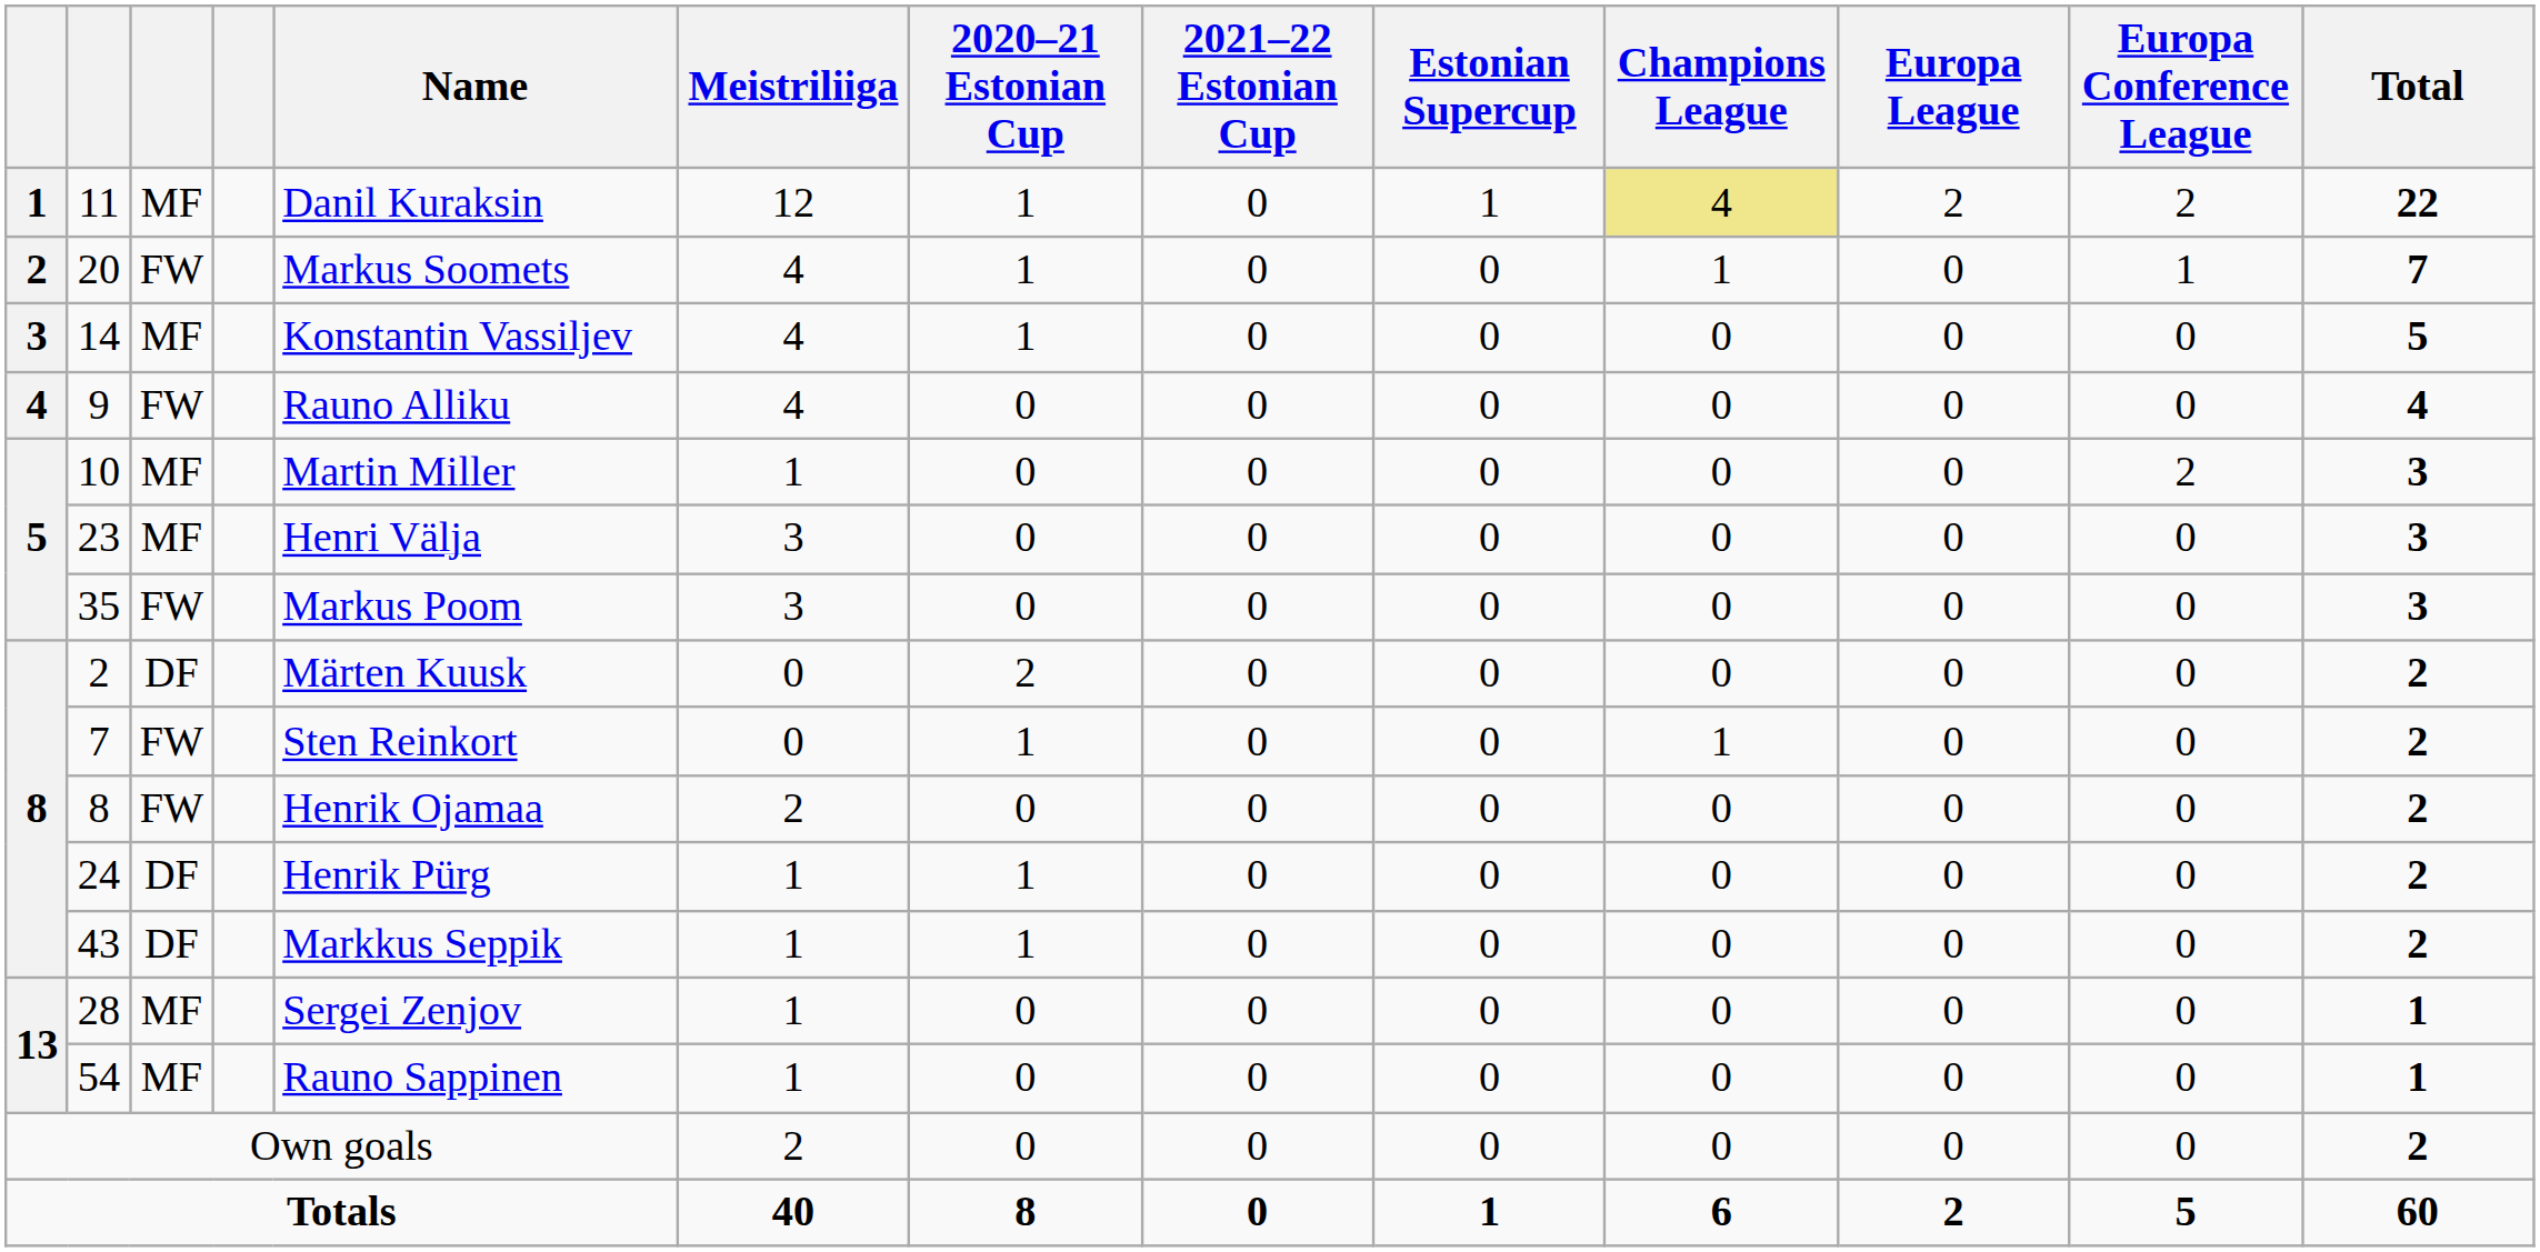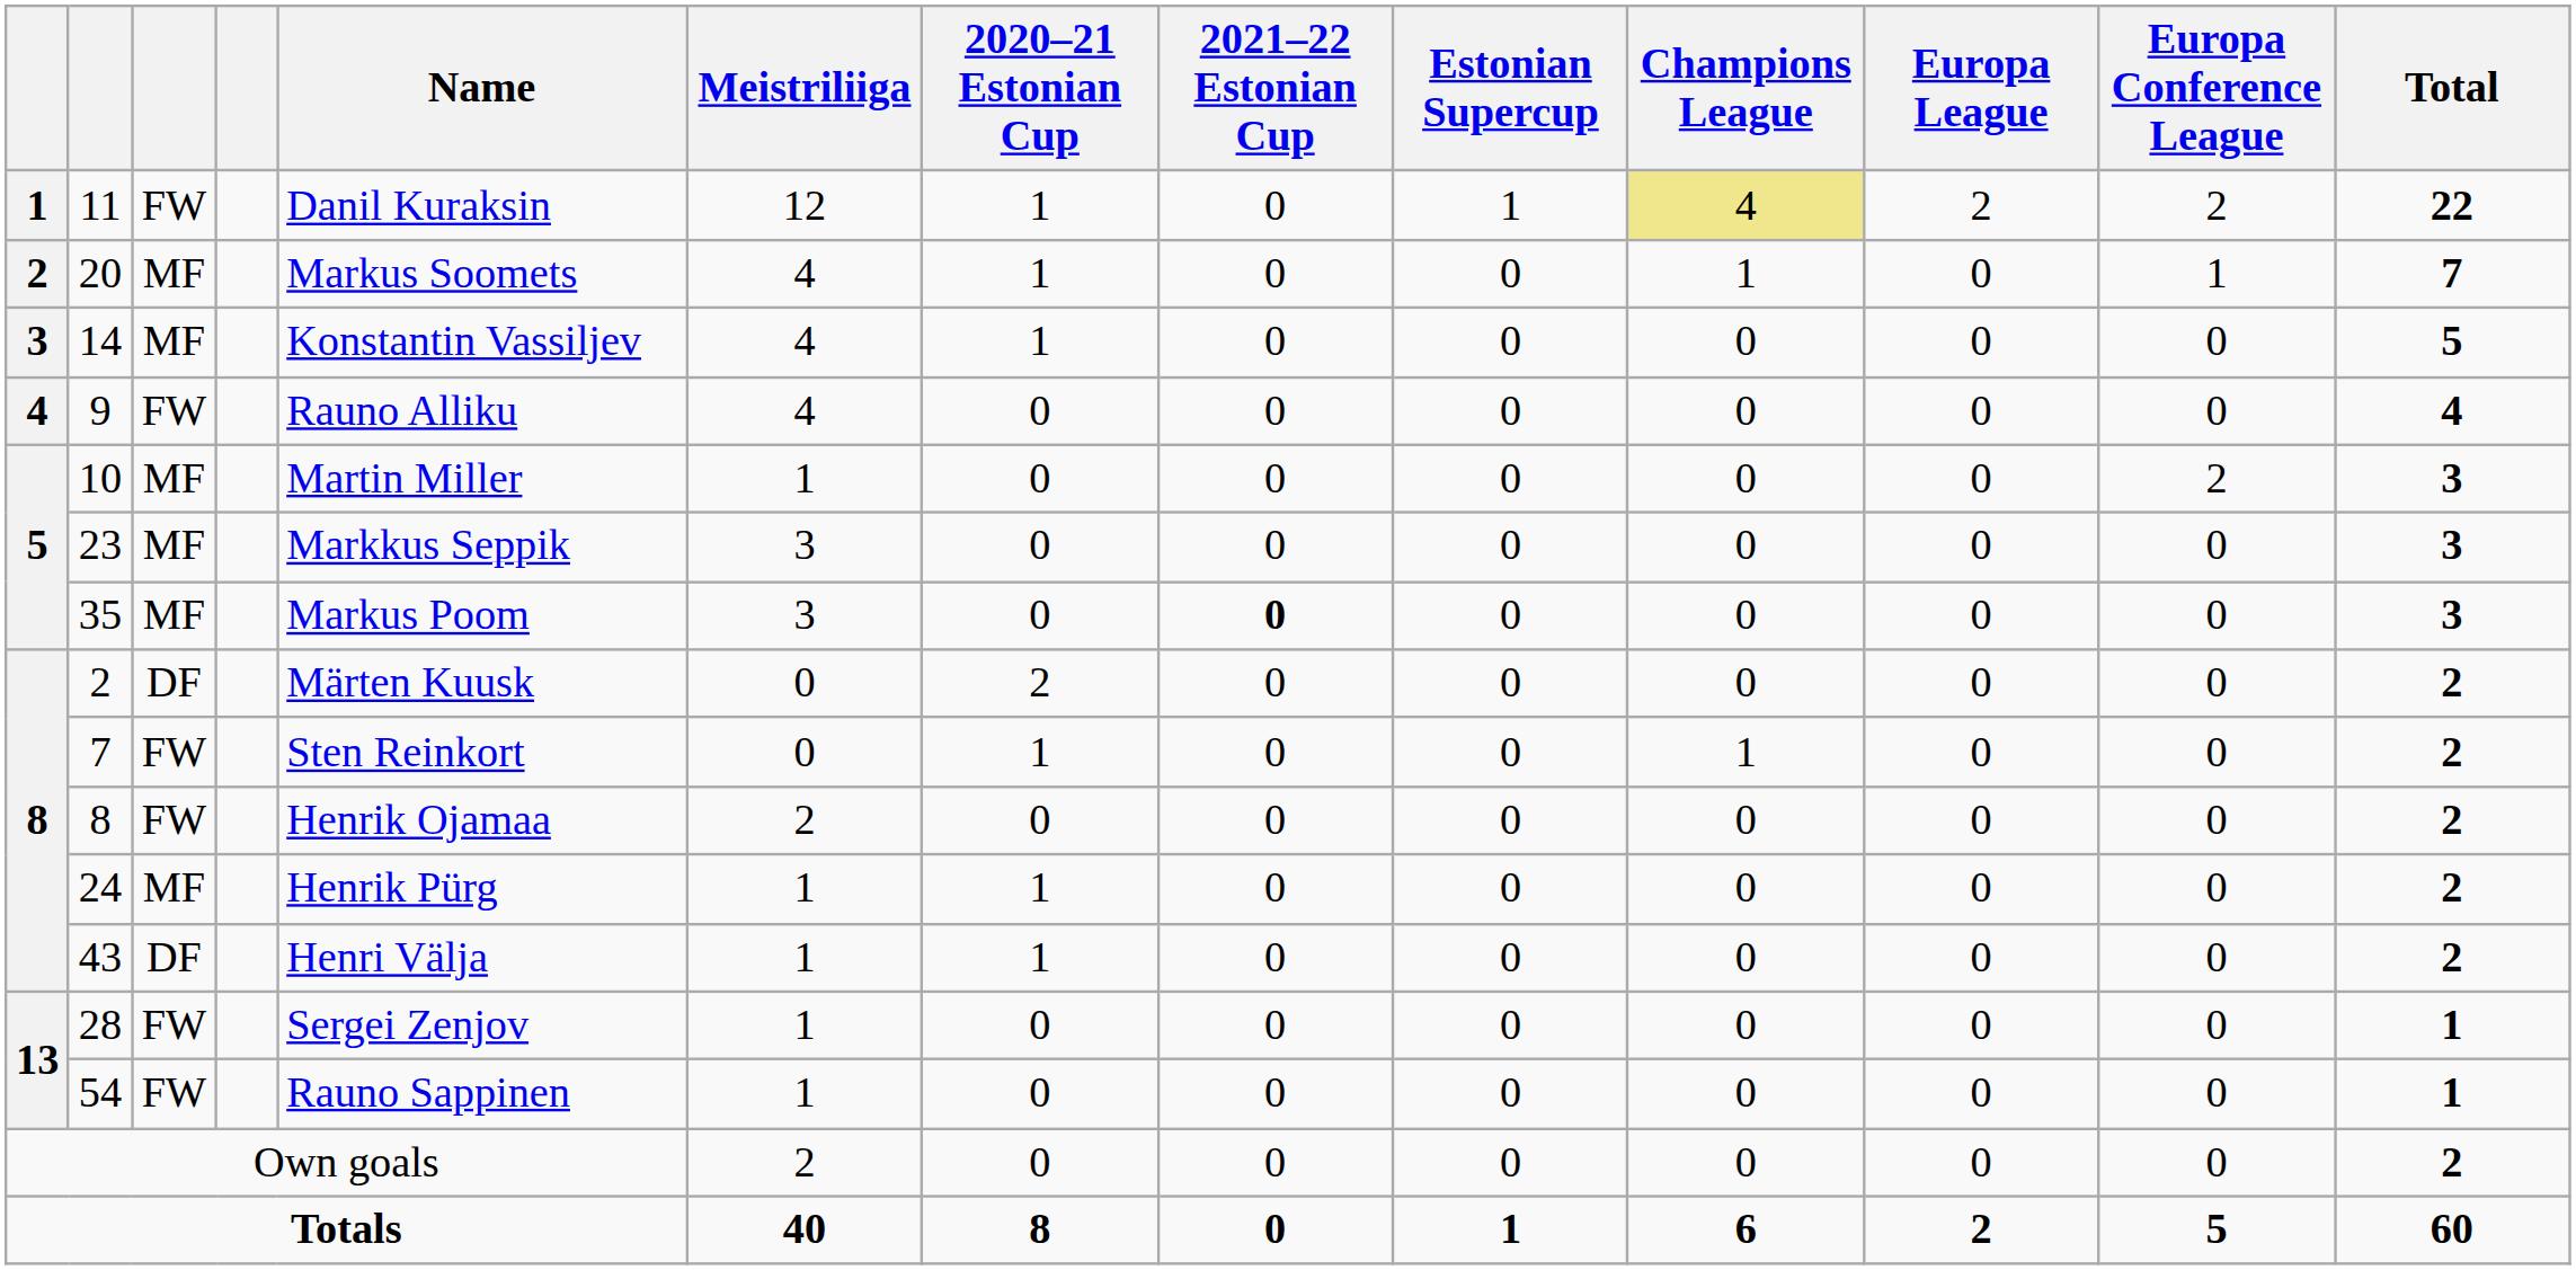 <table class="wikitable" style="text-align:center">
 <tr>
 <th width=15></th>
 <th width=15></th>
 <th width=15></th>
 <th width=15></th>
 <th width=145>Name</th>
 <th width=80><a href='#'>Meistriliiga</a></th>
 <th width=80><a href='#'>2020–21 Estonian Cup</a></th>
 <th width=80><a href='#'>2021–22 Estonian Cup</a></th>
 <th width=80><a href='#'>Estonian Supercup</a></th>
 <th width=80><a href='#'>Champions League</a></th>
 <th width=80><a href='#'>Europa League</a></th>
 <th width=80><a href='#'>Europa Conference League</a></th>
 <th width=80>Total</th>
 </tr>
 <tr>
 <th rowspan="1">1</th>
 <td>11</td>
-<td>MF</td>
+<td>FW</td>
 <td></td>
 <td align=left><a href='#'>Danil Kuraksin</a></td>
 <td>12</td>
 <td>1</td>
 <td>0</td>
 <td>1</td>
 <td style="background: khaki;">4</td>
 <td>2</td>
 <td>2</td>
 <td><strong>22</strong></td>
 </tr>
 <tr>
 <th rowspan="1">2</th>
 <td>20</td>
-<td>FW</td>
+<td>MF</td>
 <td></td>
 <td align=left><a href='#'>Markus Soomets</a></td>
 <td>4</td>
 <td>1</td>
 <td>0</td>
 <td>0</td>
 <td>1</td>
 <td>0</td>
 <td>1</td>
 <td><strong>7</strong></td>
 </tr>
 <tr>
 <th rowspan="1">3</th>
 <td>14</td>
 <td>MF</td>
 <td></td>
 <td align=left><a href='#'>Konstantin Vassiljev</a></td>
 <td>4</td>
 <td>1</td>
 <td>0</td>
 <td>0</td>
 <td>0</td>
 <td>0</td>
 <td>0</td>
 <td><strong>5</strong></td>
 </tr>
 <tr>
 <th rowspan="1">4</th>
 <td>9</td>
 <td>FW</td>
 <td></td>
 <td align=left><a href='#'>Rauno Alliku</a></td>
 <td>4</td>
 <td>0</td>
 <td>0</td>
 <td>0</td>
 <td>0</td>
 <td>0</td>
 <td>0</td>
 <td><strong>4</strong></td>
 </tr>
 <tr>
 <th rowspan="3">5</th>
 <td>10</td>
 <td>MF</td>
 <td></td>
 <td align=left><a href='#'>Martin Miller</a></td>
 <td>1</td>
 <td>0</td>
 <td>0</td>
 <td>0</td>
 <td>0</td>
 <td>0</td>
 <td>2</td>
 <td><strong>3</strong></td>
 </tr>
 <tr>
 <td>23</td>
 <td>MF</td>
 <td></td>
-<td align=left><a href='#'>Henri Välja</a></td>
+<td align=left><a href='#'>Markkus Seppik</a></td>
 <td>3</td>
 <td>0</td>
 <td>0</td>
 <td>0</td>
 <td>0</td>
 <td>0</td>
 <td>0</td>
 <td><strong>3</strong></td>
 </tr>
 <tr>
 <td>35</td>
-<td>FW</td>
+<td>MF</td>
 <td></td>
 <td align=left><a href='#'>Markus Poom</a></td>
 <td>3</td>
 <td>0</td>
-<td>0</td>
+<td><strong>0</strong></td>
 <td>0</td>
 <td>0</td>
 <td>0</td>
 <td>0</td>
 <td><strong>3</strong></td>
 </tr>
 <tr>
 <th rowspan="5">8</th>
 <td>2</td>
 <td>DF</td>
 <td></td>
 <td align=left><a href='#'>Märten Kuusk</a></td>
 <td>0</td>
 <td>2</td>
 <td>0</td>
 <td>0</td>
 <td>0</td>
 <td>0</td>
 <td>0</td>
 <td><strong>2</strong></td>
 </tr>
 <tr>
 <td>7</td>
 <td>FW</td>
 <td></td>
 <td align=left><a href='#'>Sten Reinkort</a></td>
 <td>0</td>
 <td>1</td>
 <td>0</td>
 <td>0</td>
 <td>1</td>
 <td>0</td>
 <td>0</td>
 <td><strong>2</strong></td>
 </tr>
 <tr>
 <td>8</td>
 <td>FW</td>
 <td></td>
 <td align=left><a href='#'>Henrik Ojamaa</a></td>
 <td>2</td>
 <td>0</td>
 <td>0</td>
 <td>0</td>
 <td>0</td>
 <td>0</td>
 <td>0</td>
 <td><strong>2</strong></td>
 </tr>
 <tr>
 <td>24</td>
-<td>DF</td>
+<td>MF</td>
 <td></td>
 <td align=left><a href='#'>Henrik Pürg</a></td>
 <td>1</td>
 <td>1</td>
 <td>0</td>
 <td>0</td>
 <td>0</td>
 <td>0</td>
 <td>0</td>
 <td><strong>2</strong></td>
 </tr>
 <tr>
 <td>43</td>
 <td>DF</td>
 <td></td>
-<td align=left><a href='#'>Markkus Seppik</a></td>
+<td align=left><a href='#'>Henri Välja</a></td>
 <td>1</td>
 <td>1</td>
 <td>0</td>
 <td>0</td>
 <td>0</td>
 <td>0</td>
 <td>0</td>
 <td><strong>2</strong></td>
 </tr>
 <tr>
 <th rowspan="2">13</th>
 <td>28</td>
-<td>MF</td>
+<td>FW</td>
 <td></td>
 <td align=left><a href='#'>Sergei Zenjov</a></td>
 <td>1</td>
 <td>0</td>
 <td>0</td>
 <td>0</td>
 <td>0</td>
 <td>0</td>
 <td>0</td>
 <td><strong>1</strong></td>
 </tr>
 <tr>
 <td>54</td>
-<td>MF</td>
+<td>FW</td>
 <td></td>
 <td align=left><a href='#'>Rauno Sappinen</a></td>
 <td>1</td>
 <td>0</td>
 <td>0</td>
 <td>0</td>
 <td>0</td>
 <td>0</td>
 <td>0</td>
 <td><strong>1</strong></td>
 </tr>
 <tr class="sortbottom">
 <td colspan="5">Own goals</td>
 <td>2</td>
 <td>0</td>
 <td>0</td>
 <td>0</td>
 <td>0</td>
 <td>0</td>
 <td>0</td>
 <td><strong>2</strong></td>
 </tr>
 <tr>
 <td colspan="5"><strong>Totals</strong></td>
 <td><strong>40</strong></td>
 <td><strong>8</strong></td>
 <td><strong>0</strong></td>
 <td><strong>1</strong></td>
 <td><strong>6</strong></td>
 <td><strong>2</strong></td>
 <td><strong>5</strong></td>
 <td><strong>60</strong></td>
 </tr>
 </table>
